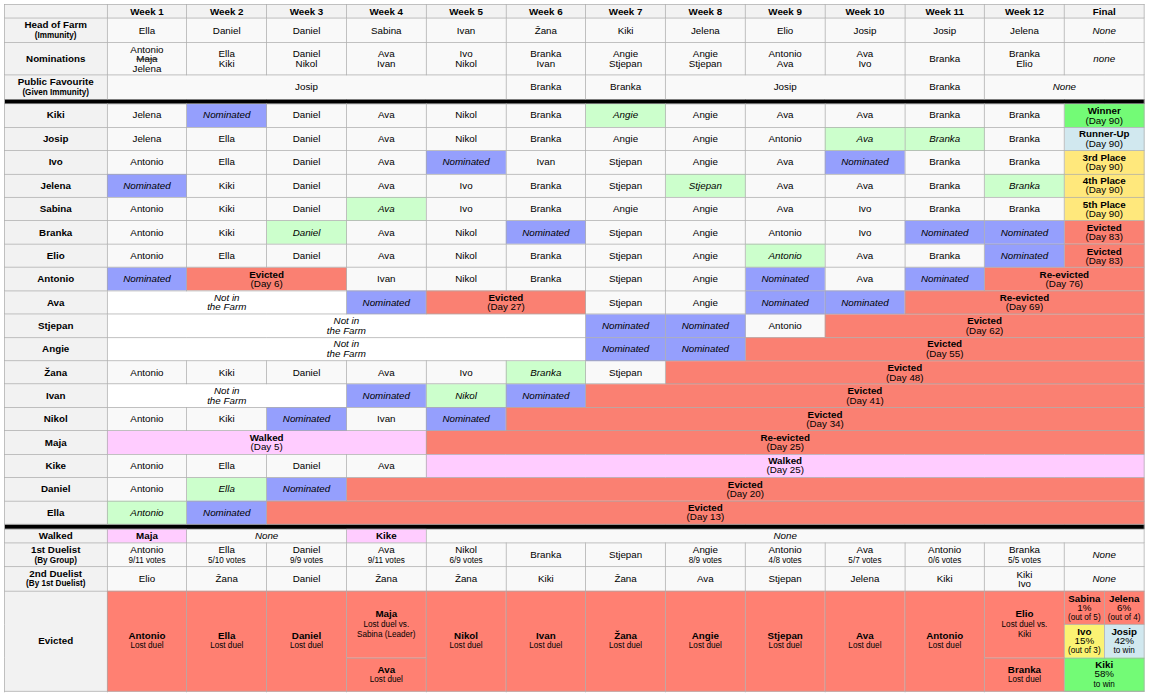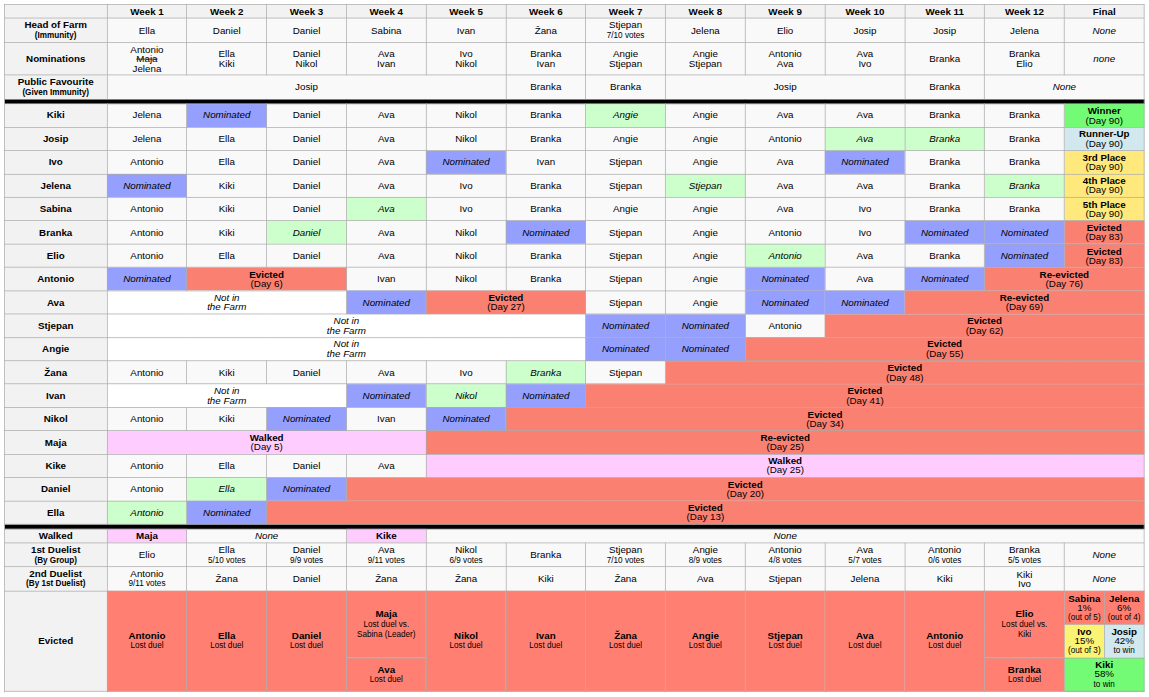 <table class="wikitable" style="text-align:center; width:100%; font-size:85%; line-height:13px">
 <tr>
 <th></th>
 <th style="width:7%">Week 1</th>
 <th style="width:7%">Week 2</th>
 <th style="width:7%">Week 3</th>
 <th style="width:7%">Week 4</th>
 <th style="width:7%">Week 5</th>
 <th style="width:7%">Week 6</th>
 <th style="width:7%">Week 7</th>
 <th style="width:7%">Week 8</th>
 <th style="width:7%">Week 9</th>
 <th style="width:7%">Week 10</th>
 <th style="width:7%">Week 11</th>
 <th style="width:7%">Week 12</th>
 <th style="width:7%" colspan=3>Final</th>
 </tr>
 <tr>
 <th>Head of Farm<br><small>(Immunity)</small></th>
 <td>Ella</td>
 <td>Daniel</td>
 <td>Daniel</td>
 <td>Sabina</td>
 <td>Ivan</td>
 <td>Žana</td>
-<td>Kiki</td>
+<td>Stjepan<br><small>7/10 votes</small></td>
 <td>Jelena</td>
 <td>Elio</td>
 <td>Josip</td>
 <td>Josip</td>
 <td>Jelena</td>
 <td colspan=2><em>None</em></td>
 </tr>
 <tr>
 <th>Nominations</th>
 <td>Antonio<br><s>Maja</s><br>Jelena</td>
 <td>Ella<br>Kiki</td>
 <td>Daniel<br>Nikol</td>
 <td>Ava<br>Ivan</td>
 <td>Ivo<br>Nikol</td>
 <td>Branka<br>Ivan</td>
 <td>Angie<br>Stjepan</td>
 <td>Angie<br>Stjepan</td>
 <td>Antonio<br>Ava</td>
 <td>Ava<br>Ivo</td>
 <td>Branka</td>
 <td>Branka<br>Elio</td>
 <td colspan=2><em>none</em></td>
 </tr>
 <tr>
 <th>Public Favourite<br><small>(Given Immunity)</small></th>
 <td colspan="5">Josip</td>
 <td>Branka</td>
 <td>Branka</td>
 <td colspan="3">Josip</td>
 <td>Branka</td>
 <td colspan="4"><em>None</em></td>
 </tr>
 <tr>
 <th style="background:#000000;" colspan="15"></th>
 </tr>
 <tr>
 <th>Kiki</th>
 <td>Jelena</td>
 <td style="background:#959ffd"><em>Nominated</em></td>
 <td>Daniel</td>
 <td>Ava</td>
 <td>Nikol</td>
 <td>Branka</td>
 <td style="background:#cfc"><em>Angie</em></td>
 <td>Angie</td>
 <td>Ava</td>
 <td>Ava</td>
 <td>Branka</td>
 <td>Branka</td>
 <td style="background:#73FB76" colspan="2"><strong>Winner</strong><br>(Day 90)</td>
 </tr>
 <tr>
 <th>Josip</th>
 <td>Jelena</td>
 <td>Ella</td>
 <td>Daniel</td>
 <td>Ava</td>
 <td>Nikol</td>
 <td>Branka</td>
 <td>Angie</td>
 <td>Angie</td>
 <td>Antonio</td>
 <td style="background:#cfc"><em>Ava</em></td>
 <td style="background:#cfc"><em>Branka</em></td>
 <td>Branka</td>
 <td style="background:#D1E8EF" colspan="2"><strong>Runner-Up</strong><br>(Day 90)</td>
 </tr>
 <tr>
 <th>Ivo</th>
 <td>Antonio</td>
 <td>Ella</td>
 <td>Daniel</td>
 <td>Ava</td>
 <td style="background:#959ffd"><em>Nominated</em></td>
 <td>Ivan</td>
 <td>Stjepan</td>
 <td>Angie</td>
 <td>Ava</td>
 <td style="background:#959ffd"><em>Nominated</em></td>
 <td>Branka</td>
 <td>Branka</td>
 <td style="background:#FFE87C" colspan="2"><strong>3rd Place</strong><br>(Day 90)</td>
 </tr>
 <tr>
 <th>Jelena</th>
 <td style="background:#959ffd"><em>Nominated</em></td>
 <td>Kiki</td>
 <td>Daniel</td>
 <td>Ava</td>
 <td>Ivo</td>
 <td>Branka</td>
 <td>Stjepan</td>
 <td style="background:#cfc"><em>Stjepan</em></td>
 <td>Ava</td>
 <td>Ava</td>
 <td>Branka</td>
 <td style="background:#cfc"><em>Branka</em></td>
 <td style="background:#FFE87C" colspan="2"><strong>4th Place</strong><br>(Day 90)</td>
 </tr>
 <tr>
 <th>Sabina</th>
 <td>Antonio</td>
 <td>Kiki</td>
 <td>Daniel</td>
 <td style="background:#cfc"><em>Ava</em></td>
 <td>Ivo</td>
 <td>Branka</td>
 <td>Angie</td>
 <td>Angie</td>
 <td>Ava</td>
 <td>Ivo</td>
 <td>Branka</td>
 <td>Branka</td>
 <td style="background:#FFE87C" colspan="2"><strong>5th Place</strong><br>(Day 90)</td>
 </tr>
 <tr>
 <th>Branka</th>
 <td>Antonio</td>
 <td>Kiki</td>
 <td style="background:#cfc"><em>Daniel</em></td>
 <td>Ava</td>
 <td>Nikol</td>
 <td style="background:#959ffd"><em>Nominated</em></td>
 <td>Stjepan</td>
 <td>Angie</td>
 <td>Antonio</td>
 <td>Ivo</td>
 <td style="background:#959ffd"><em>Nominated</em></td>
 <td style="background:#959ffd"><em>Nominated</em></td>
 <td style="background:salmon; text-align:center;" colspan="2"><strong>Evicted</strong><br>(Day 83)</td>
 </tr>
 <tr>
 <th>Elio</th>
 <td>Antonio</td>
 <td>Ella</td>
 <td>Daniel</td>
 <td>Ava</td>
 <td>Nikol</td>
 <td>Branka</td>
 <td>Stjepan</td>
 <td>Angie</td>
 <td style="background:#cfc"><em>Antonio</em></td>
 <td>Ava</td>
 <td>Branka</td>
 <td style="background:#959ffd"><em>Nominated</em></td>
 <td style="background:salmon; text-align:center;" colspan="2"><strong>Evicted</strong><br>(Day 83)</td>
 </tr>
 <tr>
 <th>Antonio</th>
 <td style="background:#959ffd"><em>Nominated</em></td>
 <td style="background:salmon; text-align:center;" colspan="2"><strong>Evicted</strong><br>(Day 6)</td>
 <td>Ivan</td>
 <td>Nikol</td>
 <td>Branka</td>
 <td>Stjepan</td>
 <td>Angie</td>
 <td style="background:#959ffd"><em>Nominated</em></td>
 <td>Ava</td>
 <td style="background:#959ffd"><em>Nominated</em></td>
 <td style="background:salmon; text-align:center;" colspan="3"><strong>Re-evicted</strong><br>(Day 76)</td>
 </tr>
 <tr>
 <th>Ava</th>
 <td style="background:white; text-align:center;" colspan="3"><em>Not in<br>the Farm</em></td>
 <td style="background:#959ffd"><em>Nominated</em></td>
 <td style="background:salmon; text-align:center;" colspan="2"><strong>Evicted</strong><br>(Day 27)</td>
 <td>Stjepan</td>
 <td>Angie</td>
 <td style="background:#959ffd"><em>Nominated</em></td>
 <td style="background:#959ffd"><em>Nominated</em></td>
 <td style="background:salmon; text-align:center;" colspan="4"><strong>Re-evicted</strong><br>(Day 69)</td>
 </tr>
 <tr>
 <th>Stjepan</th>
 <td style="background:white; text-align:center;" colspan="6"><em>Not in<br>the Farm</em></td>
 <td style="background:#959ffd"><em>Nominated</em></td>
 <td style="background:#959ffd"><em>Nominated</em></td>
 <td>Antonio</td>
 <td style="background:salmon; text-align:center;" colspan="5"><strong>Evicted</strong><br>(Day 62)</td>
 </tr>
 <tr>
 <th>Angie</th>
 <td style="background:white; text-align:center;" colspan="6"><em>Not in<br>the Farm</em></td>
 <td style="background:#959ffd"><em>Nominated</em></td>
 <td style="background:#959ffd"><em>Nominated</em></td>
 <td style="background:salmon; text-align:center;" colspan="6"><strong>Evicted</strong><br>(Day 55)</td>
 </tr>
 <tr>
 <th>Žana</th>
 <td>Antonio</td>
 <td>Kiki</td>
 <td>Daniel</td>
 <td>Ava</td>
 <td>Ivo</td>
 <td style="background:#cfc"><em>Branka</em></td>
 <td>Stjepan</td>
 <td style="background:salmon; text-align:center;" colspan="7"><strong>Evicted</strong><br>(Day 48)</td>
 </tr>
 <tr>
 <th>Ivan</th>
 <td style="background:white; text-align:center;" colspan="3"><em>Not in<br>the Farm</em></td>
 <td style="background:#959ffd"><em>Nominated</em></td>
 <td style="background:#cfc"><em>Nikol</em></td>
 <td style="background:#959ffd"><em>Nominated</em></td>
 <td style="background:salmon; text-align:center;" colspan="8"><strong>Evicted</strong><br>(Day 41)</td>
 </tr>
 <tr>
 <th>Nikol</th>
 <td>Antonio</td>
 <td>Kiki</td>
 <td style="background:#959ffd"><em>Nominated</em></td>
 <td>Ivan</td>
 <td style="background:#959ffd"><em>Nominated</em></td>
 <td style="background:salmon; text-align:center;" colspan="9"><strong>Evicted</strong><br>(Day 34)</td>
 </tr>
 <tr>
 <th>Maja</th>
 <td style="background:#fcf; text-align:center;" colspan="4"><strong>Walked</strong><br>(Day 5)</td>
 <td style="background:salmon; text-align:center;" colspan="10"><strong>Re-evicted</strong><br>(Day 25)</td>
 </tr>
 <tr>
 <th>Kike</th>
 <td>Antonio</td>
 <td>Ella</td>
 <td>Daniel</td>
 <td>Ava</td>
 <td style="background:#fcf; text-align:center;" colspan="10"><strong>Walked</strong><br>(Day 25)</td>
 </tr>
 <tr>
 <th>Daniel</th>
 <td>Antonio</td>
 <td style="background:#cfc"><em>Ella</em></td>
 <td style="background:#959ffd"><em>Nominated</em></td>
 <td style="background:salmon; text-align:center;" colspan="11"><strong>Evicted</strong><br>(Day 20)</td>
 </tr>
 <tr>
 <th>Ella</th>
 <td style="background:#cfc"><em>Antonio</em></td>
 <td style="background:#959ffd"><em>Nominated</em></td>
 <td style="background:salmon; text-align:center;" colspan="12"><strong>Evicted</strong><br>(Day 13)</td>
 </tr>
 <tr>
 <th style="background:#000000;" colspan="15"></th>
 </tr>
 <tr>
 <th>Walked</th>
 <td style="background:#fcf;"><strong>Maja</strong></td>
 <td colspan="2"><em>None</em></td>
 <td style="background:#fcf;"><strong>Kike</strong></td>
 <td colspan="10"><em>None</em></td>
 </tr>
 <tr>
 <th>1st Duelist<br><small>(By Group)</small></th>
-<td>Antonio<br><small>9/11 votes</small></td>
+<td>Elio</td>
 <td>Ella<br><small>5/10 votes</small></td>
 <td>Daniel<br><small>9/9 votes</small></td>
 <td>Ava<br><small>9/11 votes</small></td>
 <td>Nikol<br><small>6/9 votes</small></td>
 <td>Branka</td>
-<td>Stjepan</td>
+<td>Stjepan<br><small>7/10 votes</small></td>
 <td>Angie<br><small>8/9 votes</small></td>
 <td>Antonio<br><small>4/8 votes</small></td>
 <td>Ava<br><small>5/7 votes</small></td>
 <td>Antonio<br><small>0/6 votes</small></td>
 <td>Branka<br><small>5/5 votes</small></td>
 <td colspan=2><em>None</em></td>
 </tr>
 <tr>
 <th>2nd Duelist<br><small>(By 1st Duelist)</small></th>
-<td>Elio</td>
+<td>Antonio<br><small>9/11 votes</small></td>
 <td>Žana</td>
 <td>Daniel</td>
 <td>Žana</td>
 <td>Žana</td>
 <td>Kiki</td>
 <td>Žana</td>
 <td>Ava</td>
 <td>Stjepan</td>
 <td>Jelena</td>
 <td>Kiki</td>
 <td>Kiki<br>Ivo</td>
 <td colspan=2><em>None</em></td>
 </tr>
 <tr>
 <th rowspan="5">Evicted</th>
 <td rowspan="5" style="background:#FF8072"><strong>Antonio</strong><br><small>Lost duel</small></td>
 <td rowspan="5" style="background:#FF8072"><strong>Ella</strong><br><small>Lost duel</small></td>
 <td rowspan="5" style="background:#FF8072"><strong>Daniel</strong><br><small>Lost duel</small></td>
 <td style="background:#FF8072" rowspan="2.5"><strong>Maja</strong><br><small>Lost duel vs.<br>Sabina (Leader)</small></td>
 <td rowspan="5" style="background:#FF8072"><strong>Nikol</strong><br><small>Lost duel</small></td>
 <td rowspan="5" style="background:#FF8072"><strong>Ivan</strong><br><small>Lost duel</small></td>
 <td rowspan="5" style="background:#FF8072"><strong>Žana</strong><br><small>Lost duel</small></td>
 <td rowspan="5" style="background:#FF8072"><strong>Angie</strong><br><small>Lost duel</small></td>
 <td rowspan="5" style="background:#FF8072"><strong>Stjepan</strong><br><small>Lost duel</small></td>
 <td rowspan="5" style="background:#FF8072"><strong>Ava</strong><br><small>Lost duel</small></td>
 <td rowspan="5" style="background:#FF8072"><strong>Antonio</strong><br><small>Lost duel</small></td>
 <td style="background:#FF8072" rowspan="2.5"><strong>Elio</strong><br><small>Lost duel vs.<br>Kiki</small></td>
 <td style="background:#FF8072"><strong>Sabina </strong><br>1%<br><small>(out of 5)</small></td>
 <td style="background:#FF8072"><strong>Jelena </strong><br>6%<br><small>(out of 4)</small></td>
 </tr>
 <tr>
 <td style="background:#FBF373"><strong>Ivo</strong><br>15%<br><small>(out of 3)</small></td>
 <td style="background:#D1E8EF"><strong>Josip</strong><br>42%<br><small>to win</small></td>
 </tr>
 <tr>
 <td rowspan="2.5" style="background:#FF8072"><strong>Ava</strong><br><small>Lost duel</small></td>
 <td rowspan="2.5" style="background:#FF8072"><strong>Branka</strong><br><small>Lost duel</small></td>
 <td style="background:#73FB76" colspan="2"><strong>Kiki</strong><br>58%<br><small>to win</small></td>
 </tr>
 <tr>
 </tr>
 </table>
